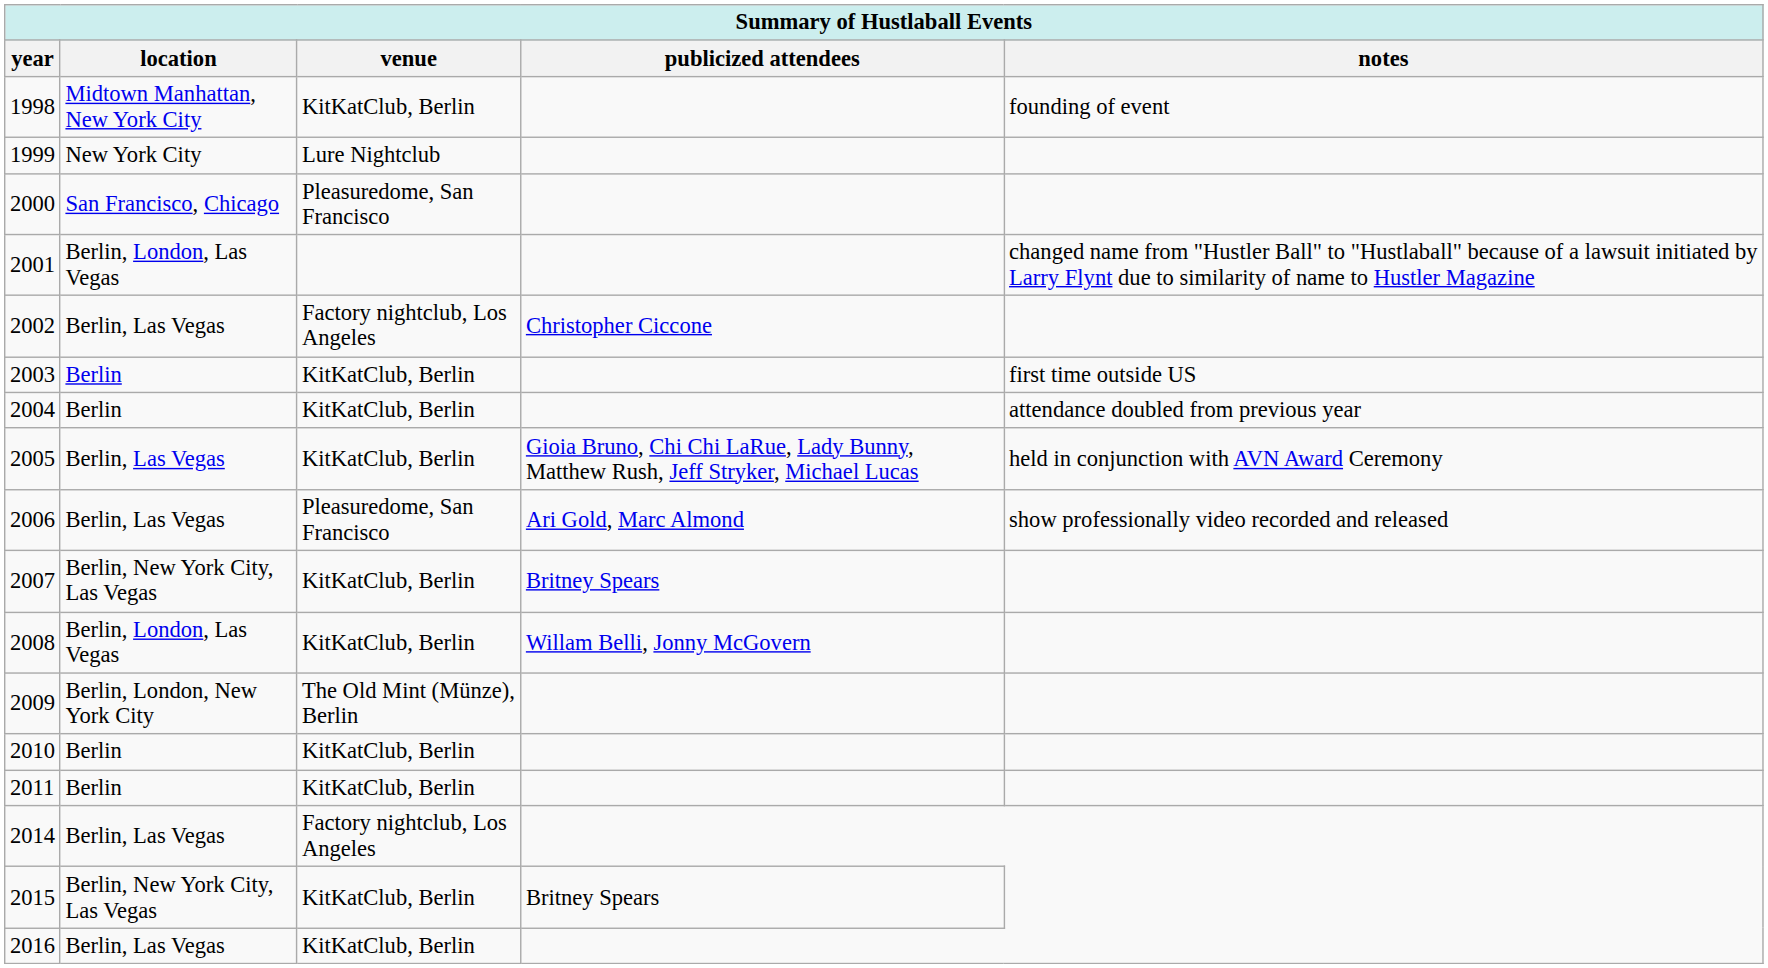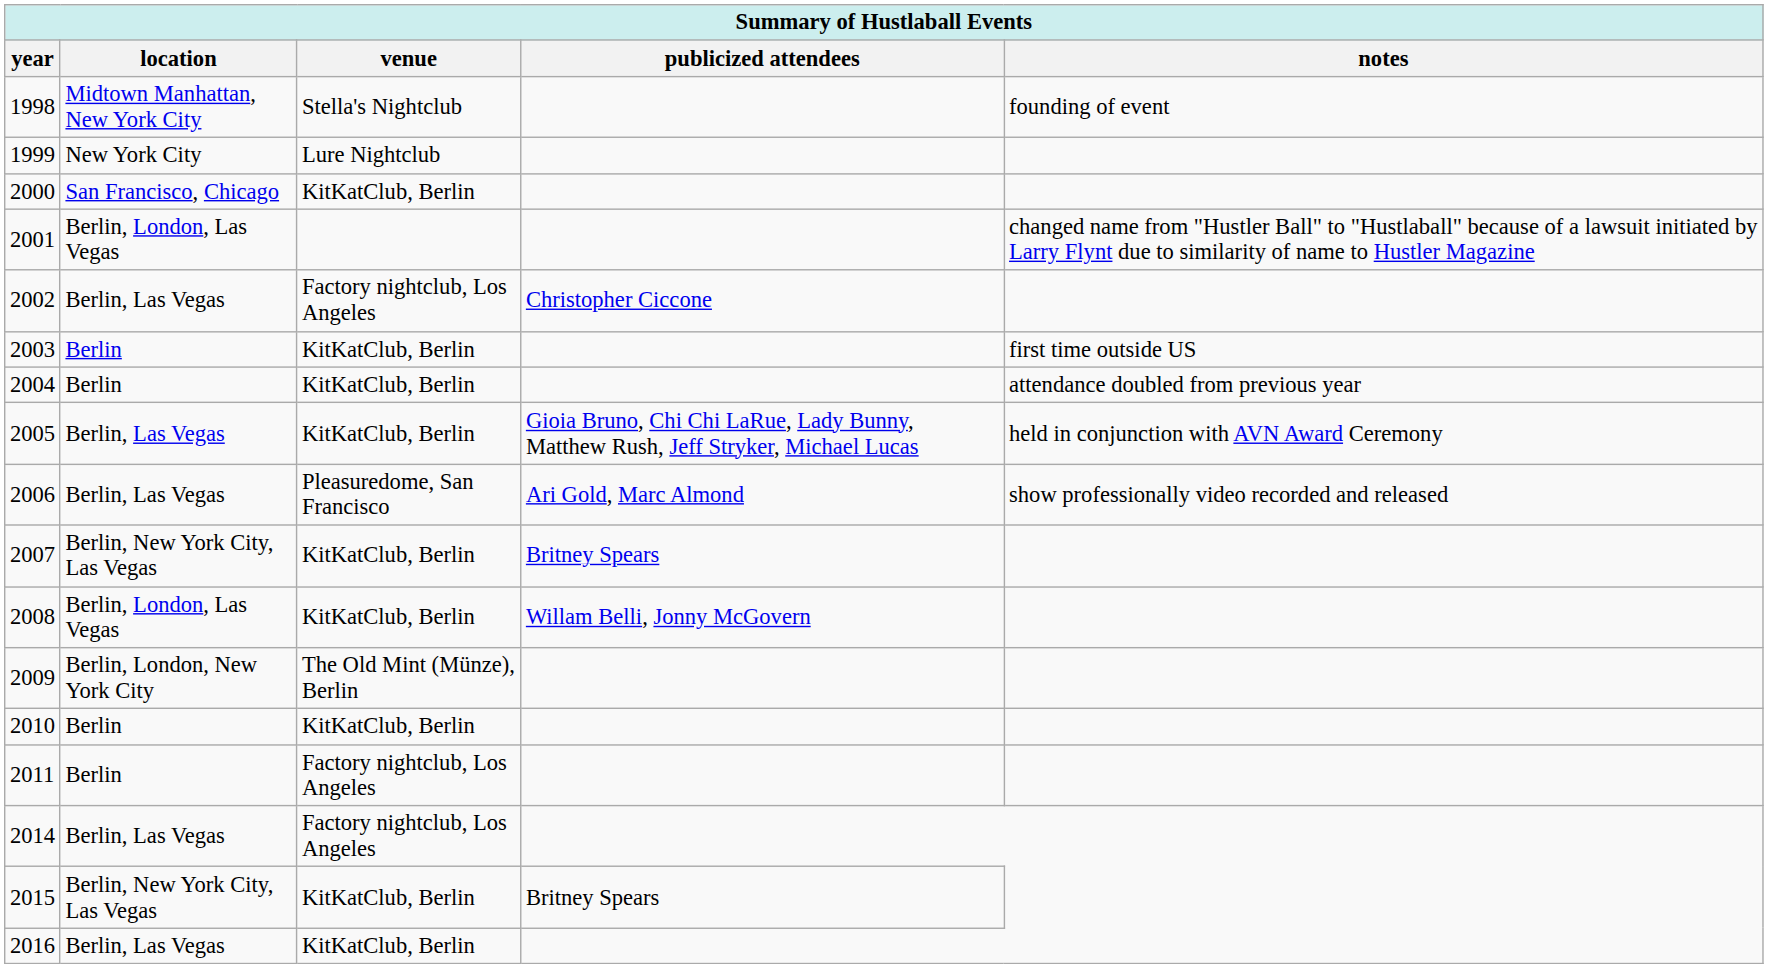 <table class="wikitable">
 <tr>
 <th colspan="5" style="background:#cee;">Summary of Hustlaball Events</th>
 </tr>
 <tr>
 <th>year</th>
 <th>location</th>
 <th>venue</th>
 <th>publicized attendees</th>
 <th>notes</th>
 </tr>
 <tr>
 <td>1998</td>
 <td><a href='#'>Midtown Manhattan</a>, <a href='#'>New York City</a></td>
-<td>KitKatClub, Berlin</td>
+<td>Stella's Nightclub</td>
 <td></td>
 <td>founding of event</td>
 </tr>
 <tr>
 <td>1999</td>
 <td>New York City</td>
 <td>Lure Nightclub</td>
 <td></td>
 <td></td>
 </tr>
 <tr>
 <td>2000</td>
 <td><a href='#'>San Francisco</a>, <a href='#'>Chicago</a></td>
-<td>Pleasuredome, San Francisco</td>
+<td>KitKatClub, Berlin</td>
 <td></td>
 <td></td>
 </tr>
 <tr>
 <td>2001</td>
 <td>Berlin, <a href='#'>London</a>, Las Vegas</td>
 <td></td>
 <td></td>
 <td>changed name from "Hustler Ball" to "Hustlaball" because of a lawsuit initiated by <a href='#'>Larry Flynt</a> due to similarity of name to <a href='#'>Hustler Magazine</a></td>
 </tr>
 <tr>
 <td>2002</td>
 <td>Berlin, Las Vegas</td>
 <td>Factory nightclub, Los Angeles</td>
 <td><a href='#'>Christopher Ciccone</a></td>
 <td></td>
 </tr>
 <tr>
 <td>2003</td>
 <td><a href='#'>Berlin</a></td>
 <td>KitKatClub, Berlin</td>
 <td></td>
 <td>first time outside US </td>
 </tr>
 <tr>
 <td>2004</td>
 <td>Berlin</td>
 <td>KitKatClub, Berlin</td>
 <td></td>
 <td>attendance doubled from previous year </td>
 </tr>
 <tr>
 <td>2005</td>
 <td>Berlin, <a href='#'>Las Vegas</a></td>
 <td>KitKatClub, Berlin</td>
 <td><a href='#'>Gioia Bruno</a>, <a href='#'>Chi Chi LaRue</a>, <a href='#'>Lady Bunny</a>, Matthew Rush, <a href='#'>Jeff Stryker</a>, <a href='#'>Michael Lucas</a></td>
 <td>held in conjunction with <a href='#'>AVN Award</a> Ceremony </td>
 </tr>
 <tr>
 <td>2006</td>
 <td>Berlin, Las Vegas</td>
 <td>Pleasuredome, San Francisco</td>
 <td><a href='#'>Ari Gold</a>, <a href='#'>Marc Almond</a></td>
 <td>show professionally video recorded and released </td>
 </tr>
 <tr>
 <td>2007</td>
 <td>Berlin, New York City, Las Vegas</td>
 <td>KitKatClub, Berlin</td>
 <td><a href='#'>Britney Spears</a></td>
 <td> </td>
 </tr>
 <tr>
 <td>2008</td>
 <td>Berlin, <a href='#'>London</a>, Las Vegas</td>
 <td>KitKatClub, Berlin</td>
 <td><a href='#'>Willam Belli</a>, <a href='#'>Jonny McGovern</a></td>
 <td> </td>
 </tr>
 <tr>
 <td>2009</td>
 <td>Berlin, London, New York City</td>
 <td>The Old Mint (Münze), Berlin</td>
 <td></td>
 <td> </td>
 </tr>
 <tr>
 <td>2010</td>
 <td>Berlin</td>
 <td>KitKatClub, Berlin</td>
 <td></td>
 <td></td>
 </tr>
 <tr>
 <td>2011</td>
 <td>Berlin</td>
-<td>KitKatClub, Berlin</td>
+<td>Factory nightclub, Los Angeles</td>
 <td></td>
 <td></td>
 </tr>
 <tr>
 <td>2014</td>
 <td>Berlin, Las Vegas</td>
 <td>Factory nightclub, Los Angeles</td>
 </tr>
 <tr>
 <td>2015</td>
 <td>Berlin, New York City, Las Vegas</td>
 <td>KitKatClub, Berlin</td>
 <td>Britney Spears</td>
 </tr>
 <tr>
 <td>2016</td>
 <td>Berlin, Las Vegas</td>
 <td>KitKatClub, Berlin</td>
 </tr>
 </table>
